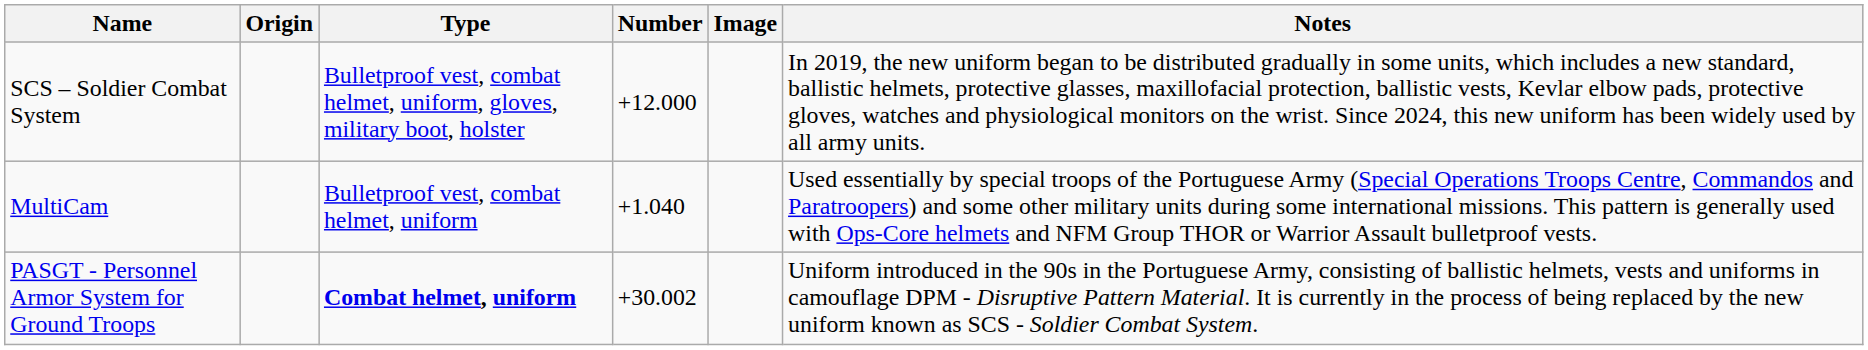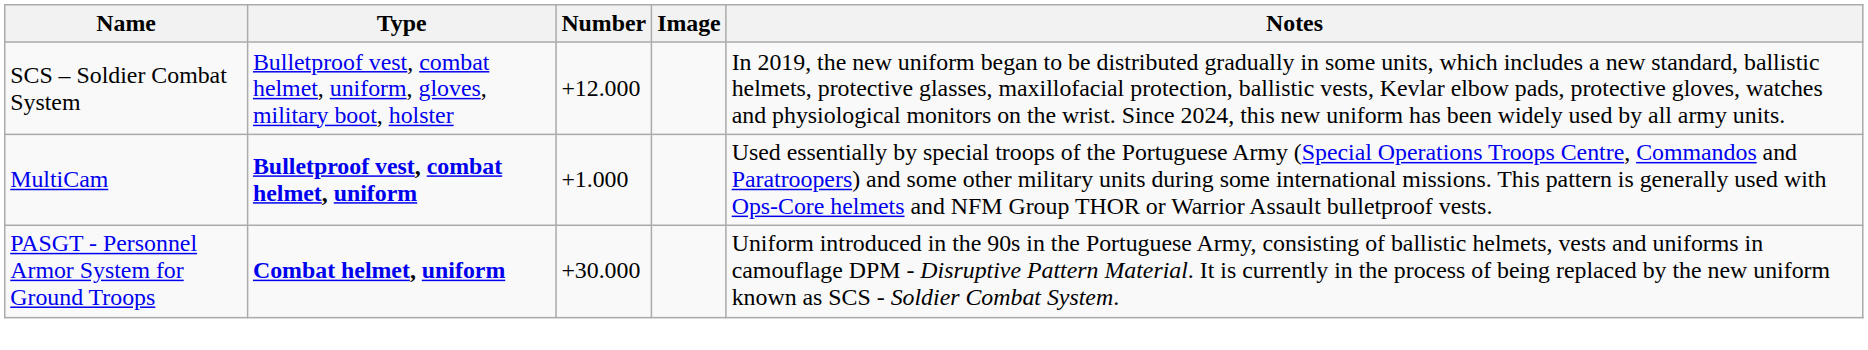 <table class="wikitable">
 <tr>
 <th>Name</th>
-<th>Origin</th>
 <th>Type</th>
 <th>Number</th>
 <th>Image</th>
 <th>Notes</th>
 </tr>
 <tr>
 <td>SCS – Soldier Combat System</td>
-<td></td>
 <td><a href='#'>Bulletproof vest</a>, <a href='#'>combat helmet</a>, <a href='#'>uniform</a>, <a href='#'>gloves</a>, <a href='#'>military boot</a>, <a href='#'>holster</a></td>
 <td>+12.000</td>
 <td></td>
 <td>In 2019, the new uniform began to be distributed gradually in some units, which includes a new standard, ballistic helmets, protective glasses, maxillofacial protection, ballistic vests, Kevlar elbow pads, protective gloves, watches and physiological monitors on the wrist. Since 2024, this new uniform has been widely used by all army units.</td>
 </tr>
 <tr>
 <td><a href='#'>MultiCam</a></td>
-<td><br><br></td>
-<td><a href='#'>Bulletproof vest</a>, <a href='#'>combat helmet</a>, <a href='#'>uniform</a></td>
-<td>+1.040</td>
+<td><strong><a href='#'>Bulletproof vest</a>, <a href='#'>combat helmet</a>, <a href='#'>uniform</a></strong></td>
+<td>+1.000</td>
 <td></td>
 <td>Used essentially by special troops of the Portuguese Army (<a href='#'>Special Operations Troops Centre</a>, <a href='#'>Commandos</a> and <a href='#'>Paratroopers</a>) and some other military units during some international missions. This pattern is generally used with <a href='#'>Ops-Core helmets</a> and NFM Group THOR or Warrior Assault bulletproof vests.</td>
 </tr>
 <tr>
 <td><a href='#'>PASGT - Personnel Armor System for Ground Troops</a></td>
-<td></td>
 <td><strong><a href='#'>Combat helmet</a>, <a href='#'>uniform</a></strong></td>
-<td>+30.002</td>
+<td>+30.000</td>
 <td></td>
 <td>Uniform introduced in the 90s in the Portuguese Army, consisting of ballistic helmets, vests and uniforms in camouflage DPM - <em>Disruptive Pattern Material</em>. It is currently in the process of being replaced by the new uniform known as SCS - <em>Soldier Combat System</em>.</td>
 </tr>
 </table>
